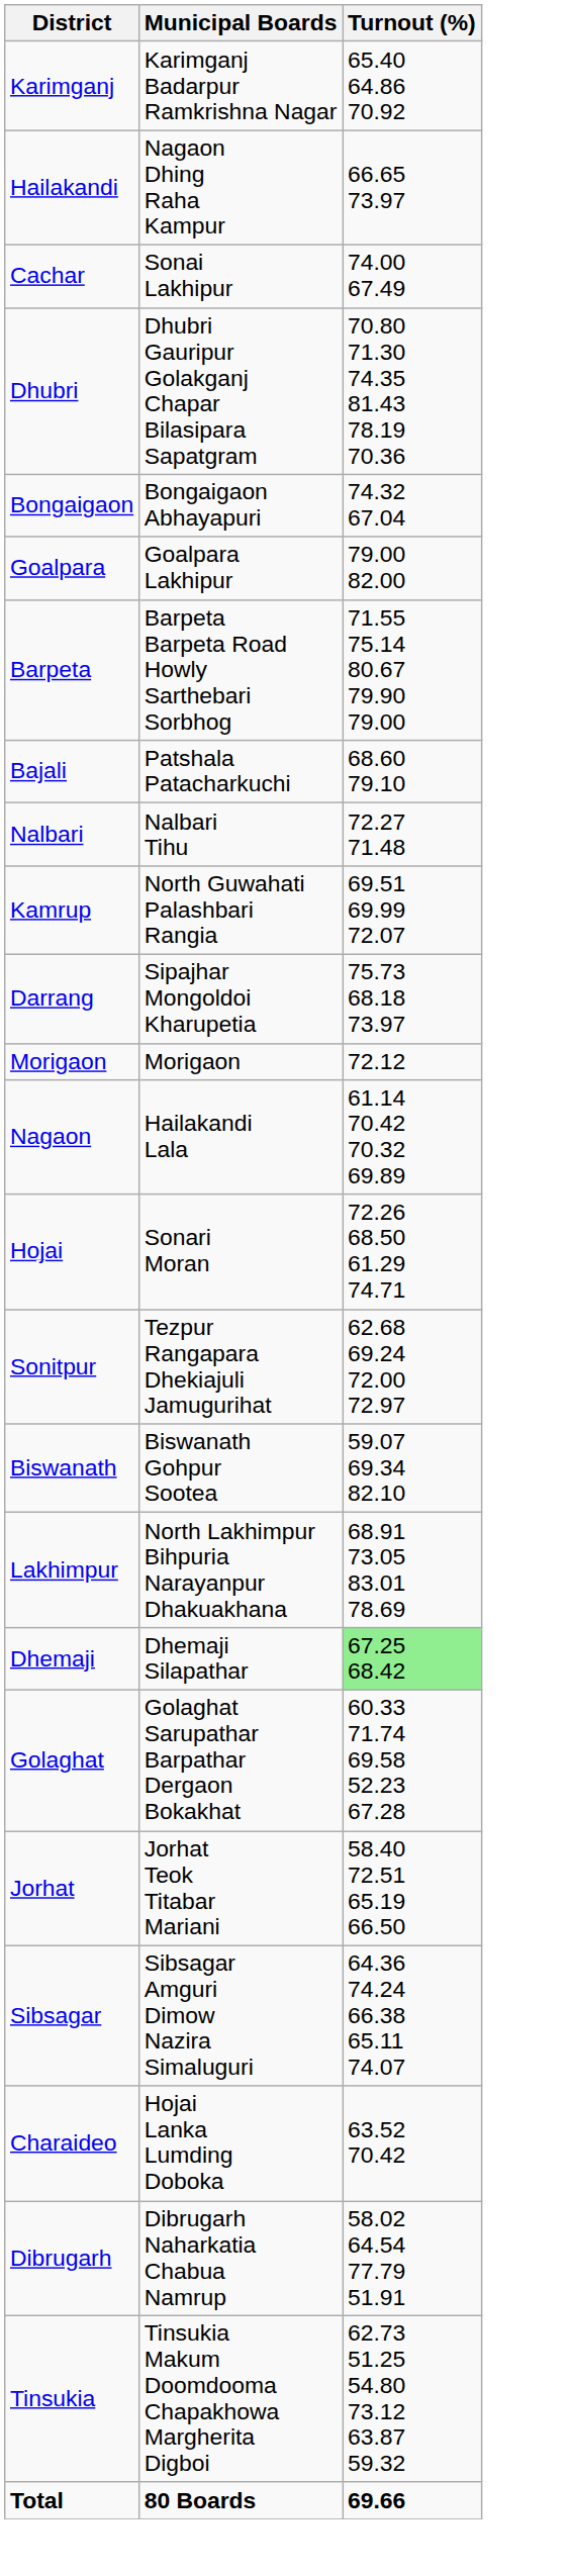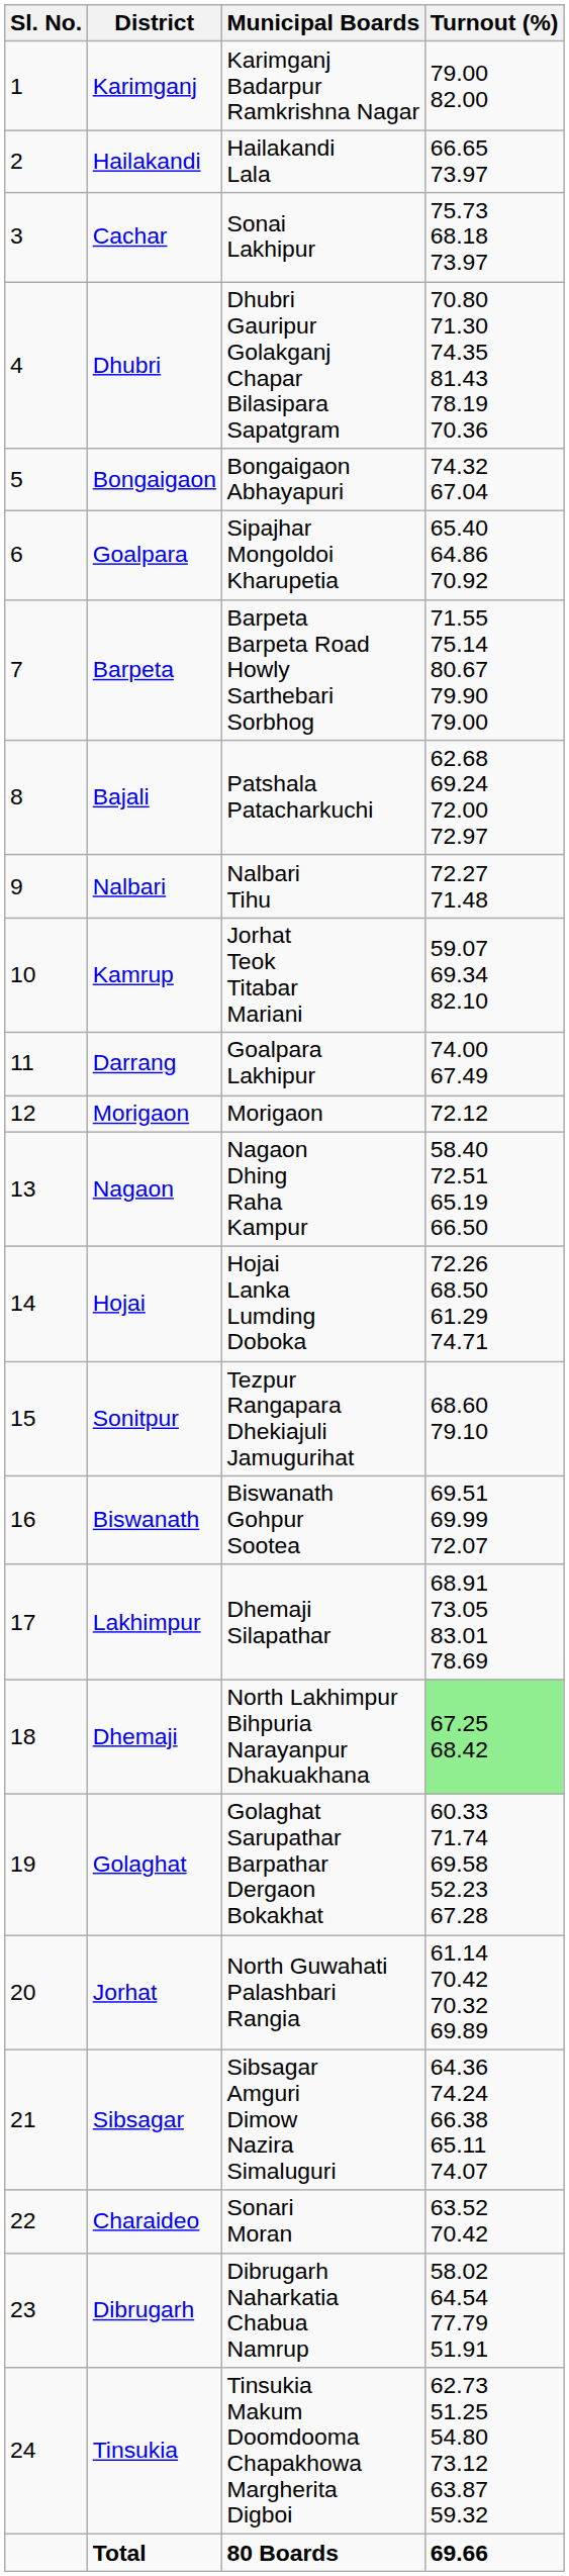 <table class="wikitable">
 <tr>
+<th>Sl. No.</th>
 <th>District</th>
 <th>Municipal Boards</th>
 <th>Turnout (%)</th>
 </tr>
 <tr>
+<td>1</td>
 <td><a href='#'>Karimganj</a></td>
 <td>Karimganj<br>Badarpur<br>Ramkrishna Nagar</td>
-<td>65.40<br>64.86<br>70.92</td>
+<td>79.00<br>82.00</td>
 </tr>
 <tr>
+<td>2</td>
 <td><a href='#'>Hailakandi</a></td>
-<td>Nagaon<br>Dhing<br>Raha<br>Kampur</td>
+<td>Hailakandi<br>Lala</td>
 <td>66.65<br>73.97</td>
 </tr>
 <tr>
+<td>3</td>
 <td><a href='#'>Cachar</a></td>
 <td>Sonai<br>Lakhipur</td>
-<td>74.00<br>67.49</td>
+<td>75.73<br>68.18<br>73.97</td>
 </tr>
 <tr>
+<td>4</td>
 <td><a href='#'>Dhubri</a></td>
 <td>Dhubri<br>Gauripur<br>Golakganj<br>Chapar<br>Bilasipara<br>Sapatgram</td>
 <td>70.80<br>71.30<br>74.35<br>81.43<br>78.19<br>70.36</td>
 </tr>
 <tr>
+<td>5</td>
 <td><a href='#'>Bongaigaon</a></td>
 <td>Bongaigaon<br>Abhayapuri</td>
 <td>74.32<br>67.04</td>
 </tr>
 <tr>
+<td>6</td>
 <td><a href='#'>Goalpara</a></td>
-<td>Goalpara<br>Lakhipur</td>
-<td>79.00<br>82.00</td>
+<td>Sipajhar<br>Mongoldoi<br>Kharupetia</td>
+<td>65.40<br>64.86<br>70.92</td>
 </tr>
 <tr>
+<td>7</td>
 <td><a href='#'>Barpeta</a></td>
 <td>Barpeta<br>Barpeta Road<br>Howly<br>Sarthebari<br>Sorbhog</td>
 <td>71.55<br>75.14<br>80.67<br>79.90<br>79.00</td>
 </tr>
 <tr>
+<td>8</td>
 <td><a href='#'>Bajali</a></td>
 <td>Patshala<br>Patacharkuchi</td>
-<td>68.60<br>79.10</td>
+<td>62.68<br>69.24<br>72.00<br>72.97</td>
 </tr>
 <tr>
+<td>9</td>
 <td><a href='#'>Nalbari</a></td>
 <td>Nalbari<br>Tihu</td>
 <td>72.27<br>71.48</td>
 </tr>
 <tr>
+<td>10</td>
 <td><a href='#'>Kamrup</a></td>
-<td>North Guwahati<br>Palashbari<br>Rangia</td>
-<td>69.51<br>69.99<br>72.07</td>
+<td>Jorhat<br>Teok<br>Titabar<br>Mariani</td>
+<td>59.07<br>69.34<br>82.10</td>
 </tr>
 <tr>
+<td>11</td>
 <td><a href='#'>Darrang</a></td>
-<td>Sipajhar<br>Mongoldoi<br>Kharupetia</td>
-<td>75.73<br>68.18<br>73.97</td>
+<td>Goalpara<br>Lakhipur</td>
+<td>74.00<br>67.49</td>
 </tr>
 <tr>
+<td>12</td>
 <td><a href='#'>Morigaon</a></td>
 <td>Morigaon</td>
 <td>72.12</td>
 </tr>
 <tr>
+<td>13</td>
 <td><a href='#'>Nagaon</a></td>
-<td>Hailakandi<br>Lala</td>
-<td>61.14<br>70.42<br>70.32<br>69.89</td>
+<td>Nagaon<br>Dhing<br>Raha<br>Kampur</td>
+<td>58.40<br>72.51<br>65.19<br>66.50</td>
 </tr>
 <tr>
+<td>14</td>
 <td><a href='#'>Hojai</a></td>
-<td>Sonari<br>Moran</td>
+<td>Hojai<br>Lanka<br>Lumding<br>Doboka</td>
 <td>72.26<br>68.50<br>61.29<br>74.71</td>
 </tr>
 <tr>
+<td>15</td>
 <td><a href='#'>Sonitpur</a></td>
 <td>Tezpur<br>Rangapara<br>Dhekiajuli<br>Jamugurihat</td>
-<td>62.68<br>69.24<br>72.00<br>72.97</td>
+<td>68.60<br>79.10</td>
 </tr>
 <tr>
+<td>16</td>
 <td><a href='#'>Biswanath</a></td>
 <td>Biswanath<br>Gohpur<br>Sootea</td>
-<td>59.07<br>69.34<br>82.10</td>
+<td>69.51<br>69.99<br>72.07</td>
 </tr>
 <tr>
+<td>17</td>
 <td><a href='#'>Lakhimpur</a></td>
-<td>North Lakhimpur<br>Bihpuria<br>Narayanpur<br>Dhakuakhana</td>
+<td>Dhemaji<br>Silapathar</td>
 <td>68.91<br>73.05<br>83.01<br>78.69</td>
 </tr>
 <tr>
+<td>18</td>
 <td><a href='#'>Dhemaji</a></td>
-<td>Dhemaji<br>Silapathar</td>
+<td>North Lakhimpur<br>Bihpuria<br>Narayanpur<br>Dhakuakhana</td>
 <td style="background: lightgreen;">67.25<br>68.42</td>
 </tr>
 <tr>
+<td>19</td>
 <td><a href='#'>Golaghat</a></td>
 <td>Golaghat<br>Sarupathar<br>Barpathar<br>Dergaon<br>Bokakhat</td>
 <td>60.33<br>71.74<br>69.58<br>52.23<br>67.28</td>
 </tr>
 <tr>
+<td>20</td>
 <td><a href='#'>Jorhat</a></td>
-<td>Jorhat<br>Teok<br>Titabar<br>Mariani</td>
-<td>58.40<br>72.51<br>65.19<br>66.50</td>
+<td>North Guwahati<br>Palashbari<br>Rangia</td>
+<td>61.14<br>70.42<br>70.32<br>69.89</td>
 </tr>
 <tr>
+<td>21</td>
 <td><a href='#'>Sibsagar</a></td>
 <td>Sibsagar<br>Amguri<br>Dimow<br>Nazira<br>Simaluguri</td>
 <td>64.36<br>74.24<br>66.38<br>65.11<br>74.07</td>
 </tr>
 <tr>
+<td>22</td>
 <td><a href='#'>Charaideo</a></td>
-<td>Hojai<br>Lanka<br>Lumding<br>Doboka</td>
+<td>Sonari<br>Moran</td>
 <td>63.52<br>70.42</td>
 </tr>
 <tr>
+<td>23</td>
 <td><a href='#'>Dibrugarh</a></td>
 <td>Dibrugarh<br>Naharkatia<br>Chabua<br>Namrup</td>
 <td>58.02<br>64.54<br>77.79<br>51.91</td>
 </tr>
 <tr>
+<td>24</td>
 <td><a href='#'>Tinsukia</a></td>
 <td>Tinsukia<br>Makum<br>Doomdooma<br>Chapakhowa<br>Margherita<br>Digboi</td>
 <td>62.73<br>51.25<br>54.80<br>73.12<br>63.87<br>59.32</td>
 </tr>
 <tr>
+<td></td>
 <td><strong>Total</strong></td>
 <td><strong>80 Boards</strong></td>
 <td><strong>69.66</strong></td>
 </tr>
 </table>
